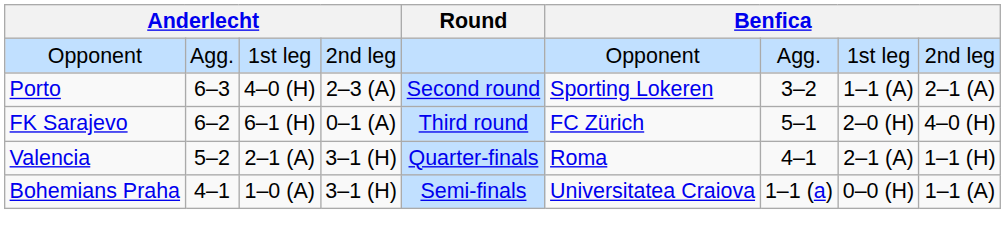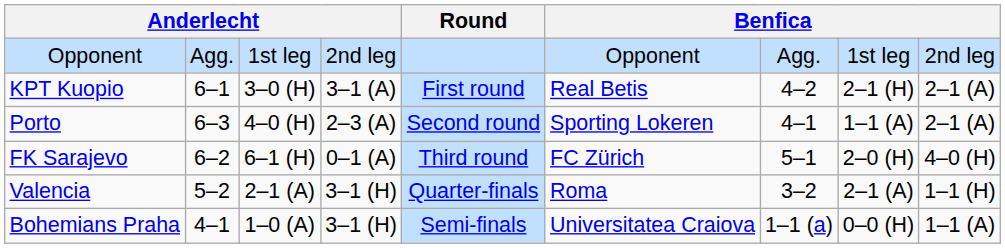 <table class="wikitable" style="text-align:center">
 <tr>
 <th colspan=4> <a href='#'>Anderlecht</a></th>
 <th>Round</th>
 <th colspan=4> <a href='#'>Benfica</a></th>
 </tr>
 <tr style="background:#c1e0ff">
 <td>Opponent</td>
 <td>Agg.</td>
 <td>1st leg</td>
 <td>2nd leg</td>
 <td></td>
 <td>Opponent</td>
 <td>Agg.</td>
 <td>1st leg</td>
 <td>2nd leg</td>
 </tr>
 <tr>
+<td align=left> <a href='#'>KPT Kuopio</a></td>
+<td>6–1</td>
+<td>3–0 (H)</td>
+<td>3–1 (A)</td>
+<td style="background:#c1e0ff;"><a href='#'>First round</a></td>
+<td align=left> <a href='#'>Real Betis</a></td>
+<td>4–2</td>
+<td>2–1 (H)</td>
+<td>2–1 (A)</td>
+</tr>
+<tr>
 <td align=left> <a href='#'>Porto</a></td>
 <td>6–3</td>
 <td>4–0 (H)</td>
 <td>2–3 (A)</td>
 <td style="background:#c1e0ff;"><a href='#'>Second round</a></td>
 <td align=left> <a href='#'>Sporting Lokeren</a></td>
-<td>3–2</td>
+<td>4–1</td>
 <td>1–1 (A)</td>
 <td>2–1 (A)</td>
 </tr>
 <tr>
 <td align=left> <a href='#'>FK Sarajevo</a></td>
 <td>6–2</td>
 <td>6–1 (H)</td>
 <td>0–1 (A)</td>
 <td style="background:#c1e0ff;"><a href='#'>Third round</a></td>
 <td align=left> <a href='#'>FC Zürich</a></td>
 <td>5–1</td>
 <td>2–0 (H)</td>
 <td>4–0 (H)</td>
 </tr>
 <tr>
 <td align=left> <a href='#'>Valencia</a></td>
 <td>5–2</td>
 <td>2–1 (A)</td>
 <td>3–1 (H)</td>
 <td style="background:#c1e0ff;"><a href='#'>Quarter-finals</a></td>
 <td align=left> <a href='#'>Roma</a></td>
-<td>4–1</td>
+<td>3–2</td>
 <td>2–1 (A)</td>
 <td>1–1 (H)</td>
 </tr>
 <tr>
 <td align=left> <a href='#'>Bohemians Praha</a></td>
 <td>4–1</td>
 <td>1–0 (A)</td>
 <td>3–1 (H)</td>
 <td style="background:#c1e0ff;"><a href='#'>Semi-finals</a></td>
 <td align=left> <a href='#'>Universitatea Craiova</a></td>
 <td>1–1 (<a href='#'>a</a>)</td>
 <td>0–0 (H)</td>
 <td>1–1 (A)</td>
 </tr>
 </table>
